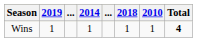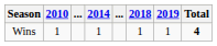 <table class="wikitable" style=font-size:97%>
 <tr style="background:#ffc;">
 <th scope="col">Season</th>
-<th scope="col"><a href='#'>2019</a></th>
+<th scope="col"><a href='#'>2010</a></th>
 <th scope="col">...</th>
 <th scope="col"><a href='#'>2014</a></th>
 <th scope="col">...</th>
 <th scope="col"><a href='#'>2018</a></th>
-<th scope="col"><a href='#'>2010</a></th>
+<th scope="col"><a href='#'>2019</a></th>
 <th scope="col">Total</th>
 </tr>
 <tr align=center>
 <td>Wins</td>
 <td>1</td>
 <td></td>
 <td>1</td>
 <td></td>
 <td>1</td>
 <td>1</td>
 <td><strong>4</strong></td>
 </tr>
 </table>
